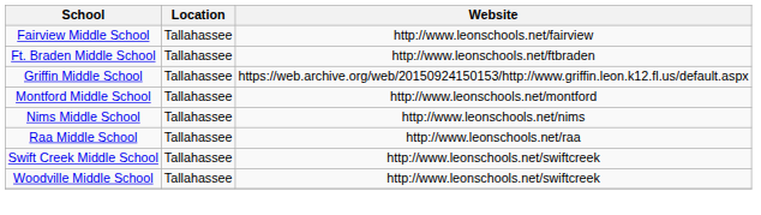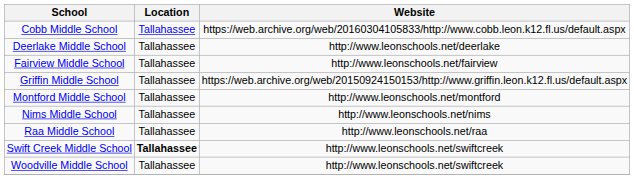 <table class="wikitable" style="text-align:center">
 <tr>
 <th>School</th>
 <th>Location</th>
 <th>Website</th>
 </tr>
 <tr>
+<td><a href='#'>Cobb Middle School</a></td>
+<td><a href='#'>Tallahassee</a></td>
+<td>https://web.archive.org/web/20160304105833/http://www.cobb.leon.k12.fl.us/default.aspx</td>
+</tr>
+<tr>
+<td><a href='#'>Deerlake Middle School</a></td>
+<td>Tallahassee</td>
+<td>http://www.leonschools.net/deerlake</td>
+</tr>
+<tr>
 <td><a href='#'>Fairview Middle School</a></td>
 <td>Tallahassee</td>
 <td>http://www.leonschools.net/fairview</td>
-</tr>
-<tr>
-<td><a href='#'>Ft. Braden Middle School</a></td>
-<td>Tallahassee</td>
-<td>http://www.leonschools.net/ftbraden</td>
 </tr>
 <tr>
 <td><a href='#'>Griffin Middle School</a></td>
 <td>Tallahassee</td>
 <td>https://web.archive.org/web/20150924150153/http://www.griffin.leon.k12.fl.us/default.aspx</td>
 </tr>
 <tr>
 <td><a href='#'>Montford Middle School</a></td>
 <td>Tallahassee</td>
 <td>http://www.leonschools.net/montford</td>
 </tr>
 <tr>
 <td><a href='#'>Nims Middle School</a></td>
 <td>Tallahassee</td>
 <td>http://www.leonschools.net/nims</td>
 </tr>
 <tr>
 <td><a href='#'>Raa Middle School</a></td>
 <td>Tallahassee</td>
 <td>http://www.leonschools.net/raa</td>
 </tr>
 <tr>
 <td><a href='#'>Swift Creek Middle School</a></td>
-<td>Tallahassee</td>
+<td><strong>Tallahassee</strong></td>
 <td>http://www.leonschools.net/swiftcreek</td>
 </tr>
 <tr>
 <td><a href='#'>Woodville Middle School</a></td>
 <td>Tallahassee</td>
 <td>http://www.leonschools.net/swiftcreek</td>
 </tr>
 <tr>
 </tr>
 </table>
